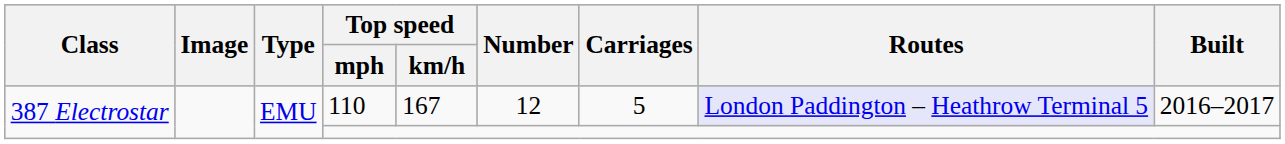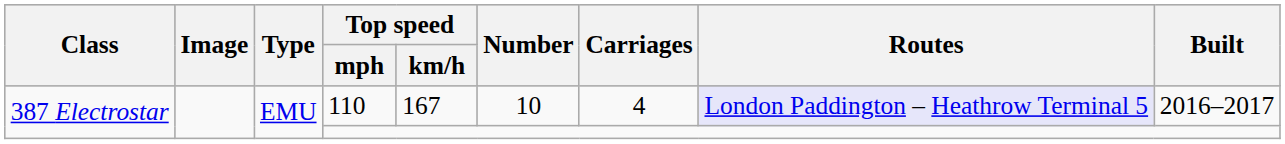 <table class="wikitable">
 <tr style="background:#f9f9f9;">
 <th rowspan="2">Class</th>
 <th rowspan="2">Image</th>
 <th rowspan="2">Type</th>
 <th colspan="2">Top speed</th>
 <th rowspan="2">Number</th>
 <th rowspan="2">Carriages</th>
 <th rowspan="2">Routes</th>
 <th rowspan="2">Built</th>
 </tr>
 <tr style="background:#f9f9f9;">
 <th> mph </th>
 <th> km/h </th>
 </tr>
 <tr>
 <td rowspan="2"><a href='#'>387 <em>Electrostar</em></a></td>
 <td rowspan="2"></td>
 <td rowspan="2"><a href='#'>EMU</a></td>
 <td>110</td>
 <td>167</td>
-<td align="center">12</td>
-<td align="center">5</td>
+<td align="center">10</td>
+<td align="center">4</td>
 <td style="background: lavender;"><a href='#'>London Paddington</a> – <a href='#'>Heathrow Terminal 5</a></td>
 <td>2016–2017</td>
 </tr>
 <tr>
 <td colspan="6"></td>
 </tr>
 </table>
